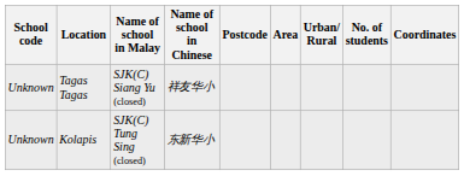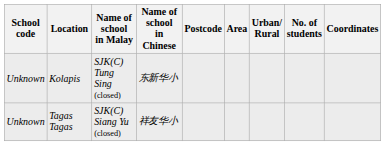 <table class="wikitable sortable">
 <tr>
 <th>School<br>code</th>
 <th>Location</th>
 <th>Name of school<br>in Malay</th>
 <th>Name of school<br>in Chinese</th>
 <th>Postcode</th>
 <th>Area</th>
 <th>Urban/<br>Rural</th>
 <th>No. of<br>students</th>
 <th>Coordinates</th>
 </tr>
 <tr bgcolor="#ECECEC">
 <td><em>Unknown</em></td>
+<td><em>Kolapis</em></td>
+<td><em>SJK(C) Tung Sing</em><br><small>(closed)</small></td>
+<td><em>东新华小</em></td>
+<td></td>
+<td></td>
+<td></td>
+<td></td>
+<td></td>
+</tr>
+<tr bgcolor="#ECECEC">
+<td><em>Unknown</em></td>
 <td><em>Tagas Tagas</em></td>
 <td><em>SJK(C) Siang Yu</em><br><small>(closed)</small></td>
 <td><em>祥友华小</em></td>
 <td></td>
 <td></td>
 <td></td>
 <td></td>
 <td></td>
 </tr>
-<tr bgcolor="#ECECEC">
-<td><em>Unknown</em></td>
-<td><em>Kolapis</em></td>
-<td><em>SJK(C) Tung Sing</em><br><small>(closed)</small></td>
-<td><em>东新华小</em></td>
-<td></td>
-<td></td>
-<td></td>
-<td></td>
-<td></td>
-</tr>
 </table>
